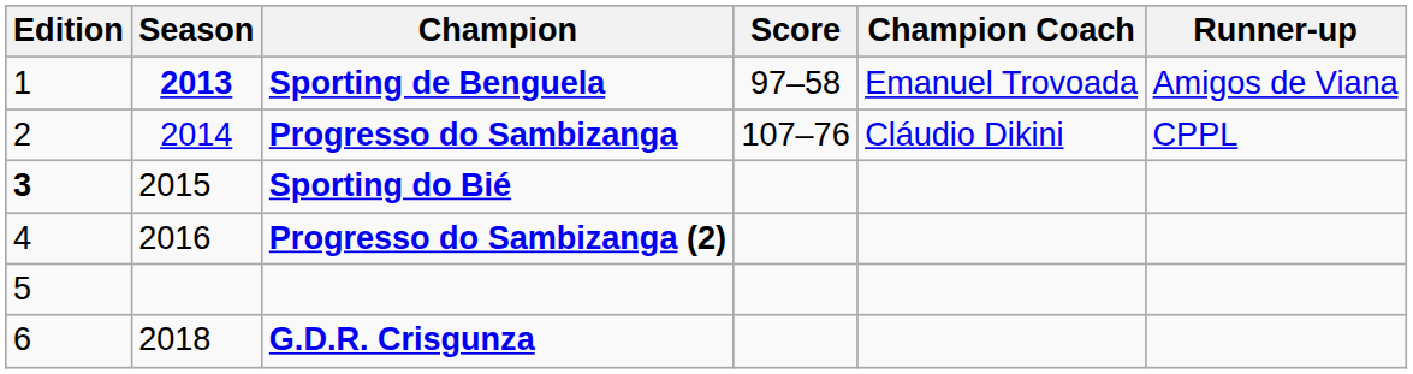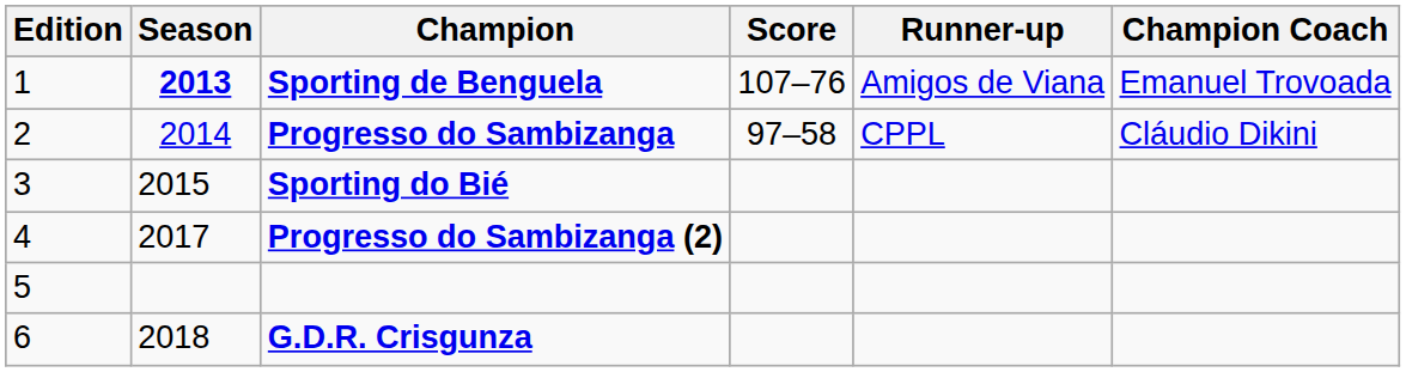 <table class="wikitable">
 <tr>
 <th>Edition</th>
 <th>Season</th>
 <th>Champion</th>
 <th>Score</th>
+<th>Runner-up</th>
 <th>Champion Coach</th>
-<th>Runner-up</th>
 </tr>
 <tr>
 <td>1</td>
 <td align="Center"><strong><a href='#'>2013</a></strong></td>
 <td><strong><a href='#'>Sporting de Benguela</a></strong></td>
-<td align=center>97–58</td>
+<td align=center>107–76</td>
+<td><a href='#'>Amigos de Viana</a></td>
 <td> <a href='#'>Emanuel Trovoada</a></td>
-<td><a href='#'>Amigos de Viana</a></td>
 </tr>
 <tr>
 <td>2</td>
 <td align="Center"><a href='#'>2014</a></td>
 <td><strong><a href='#'>Progresso do Sambizanga</a></strong></td>
-<td align=center>107–76</td>
+<td align=center>97–58</td>
+<td><a href='#'>CPPL</a></td>
 <td> <a href='#'>Cláudio Dikini</a></td>
-<td><a href='#'>CPPL</a></td>
 </tr>
 <tr>
-<td><strong>3</strong></td>
+<td>3</td>
 <td>2015</td>
 <td><strong><a href='#'>Sporting do Bié</a></strong></td>
 <td></td>
 <td></td>
 <td></td>
 </tr>
 <tr>
 <td>4</td>
-<td>2016</td>
+<td>2017</td>
 <td><strong><a href='#'>Progresso do Sambizanga</a> (2)</strong></td>
 <td></td>
 <td></td>
 <td></td>
 </tr>
 <tr>
 <td>5</td>
 <td></td>
 <td></td>
 <td></td>
 <td></td>
 <td></td>
 </tr>
 <tr>
 <td>6</td>
 <td>2018</td>
 <td><strong><a href='#'>G.D.R. Crisgunza</a></strong></td>
 <td></td>
 <td></td>
 <td></td>
 </tr>
 </table>
